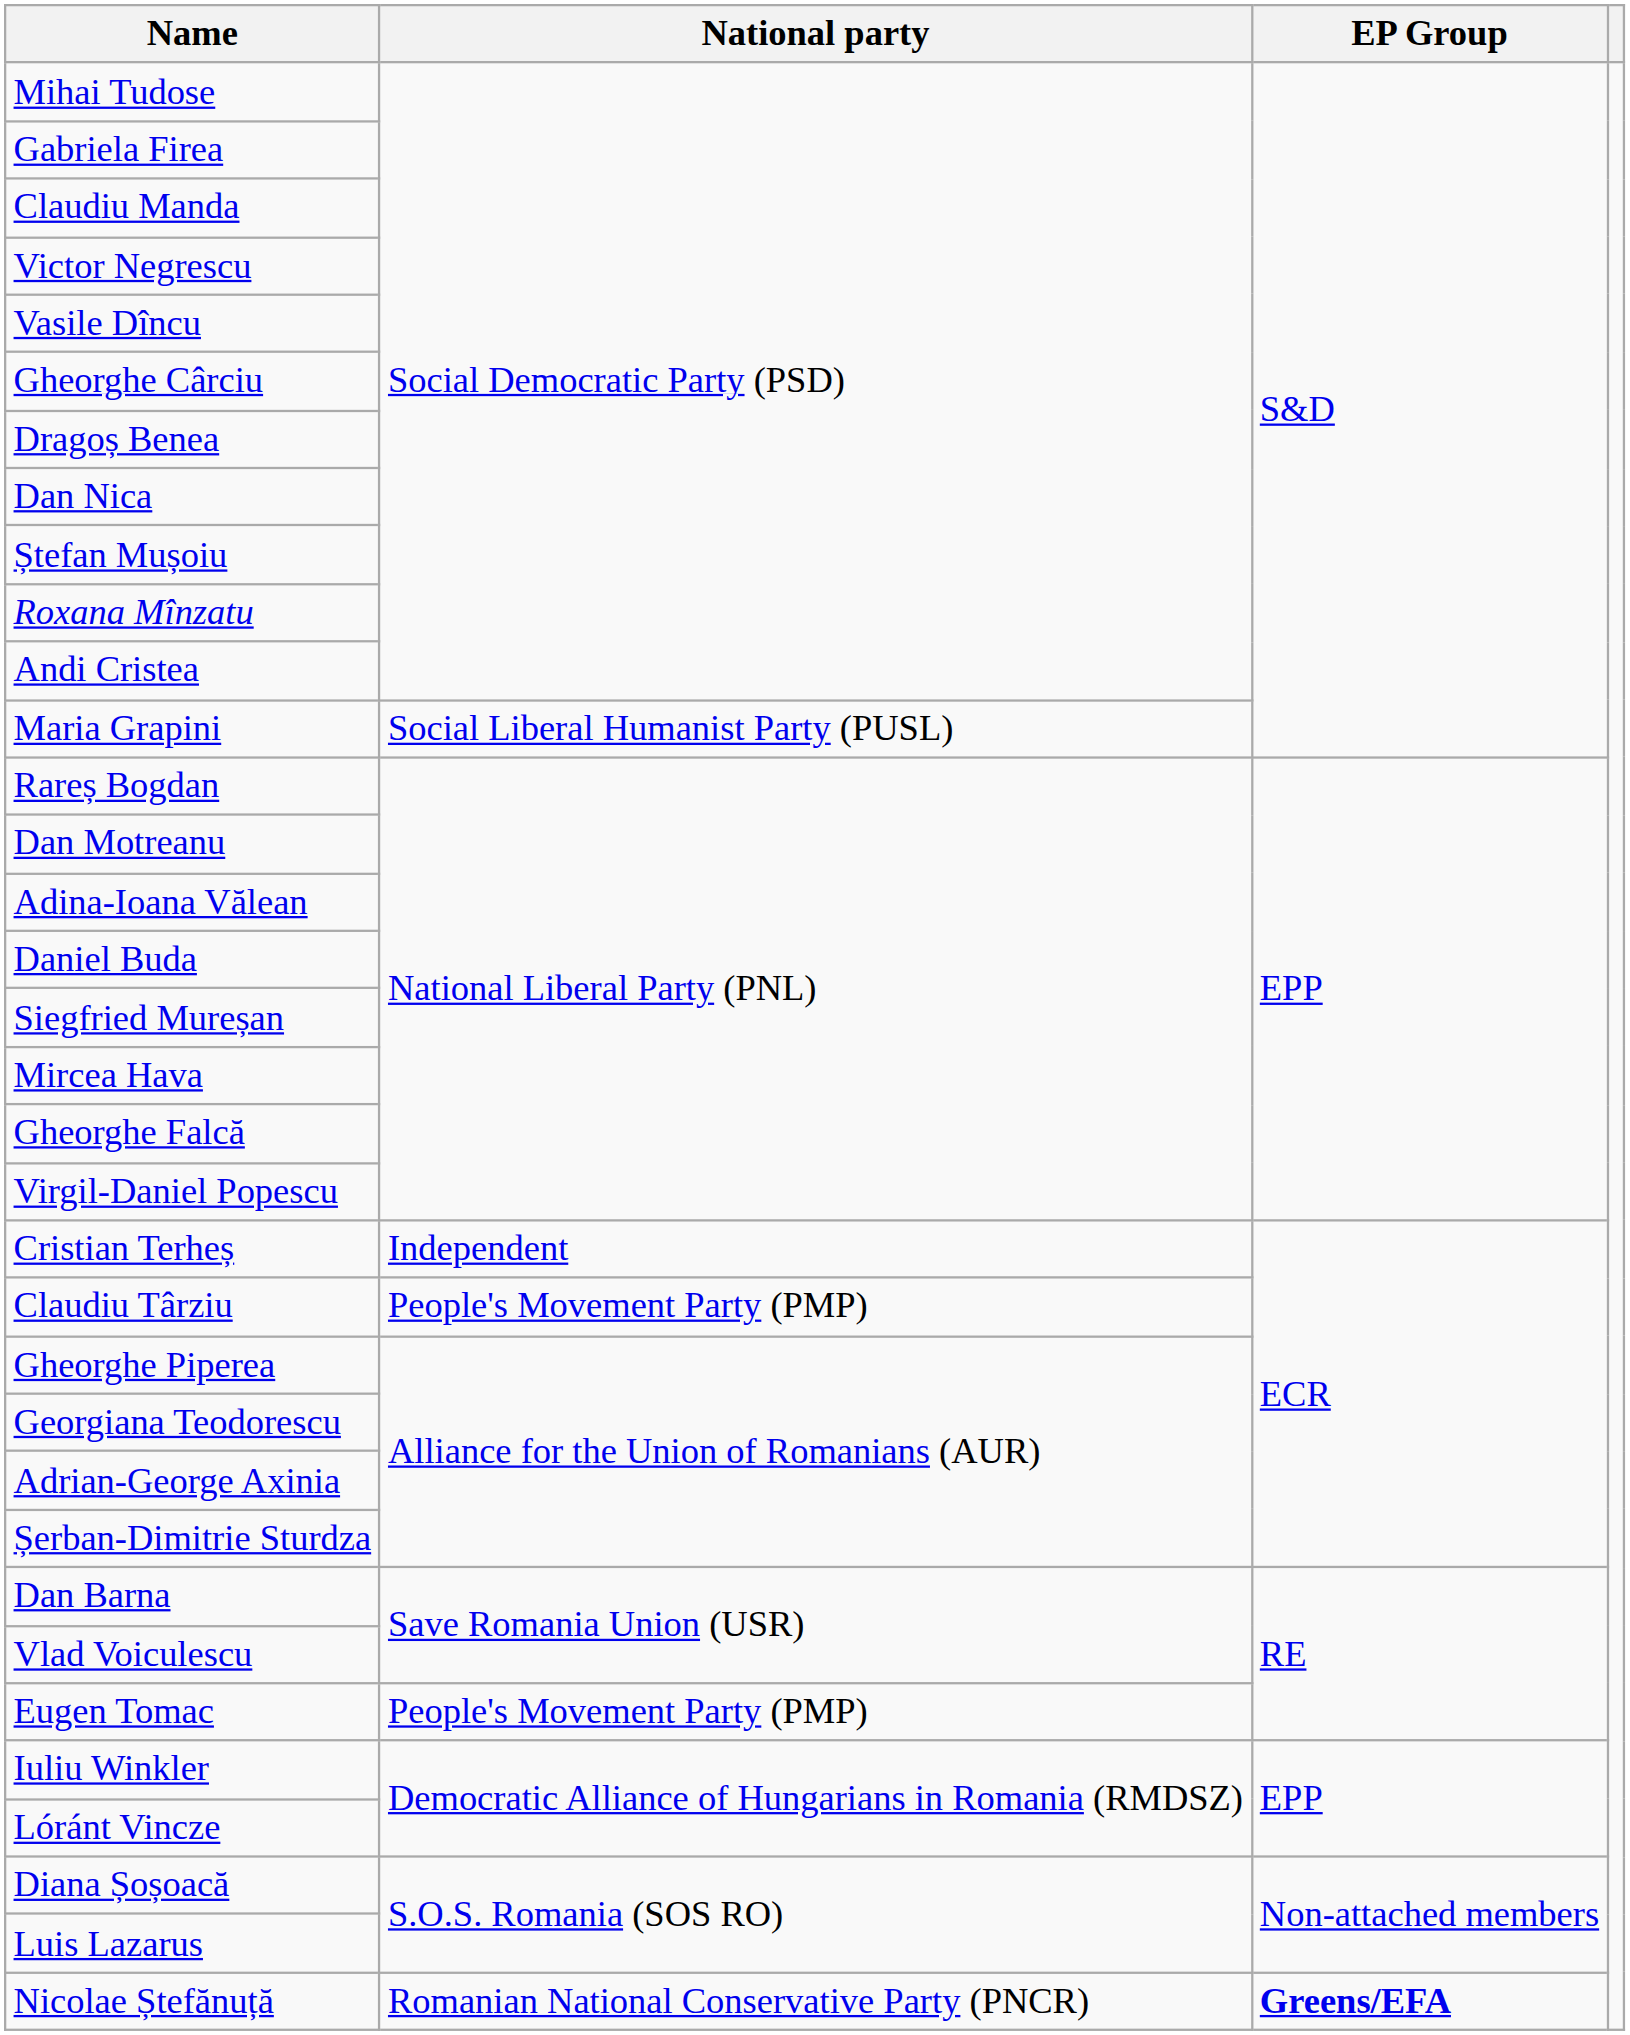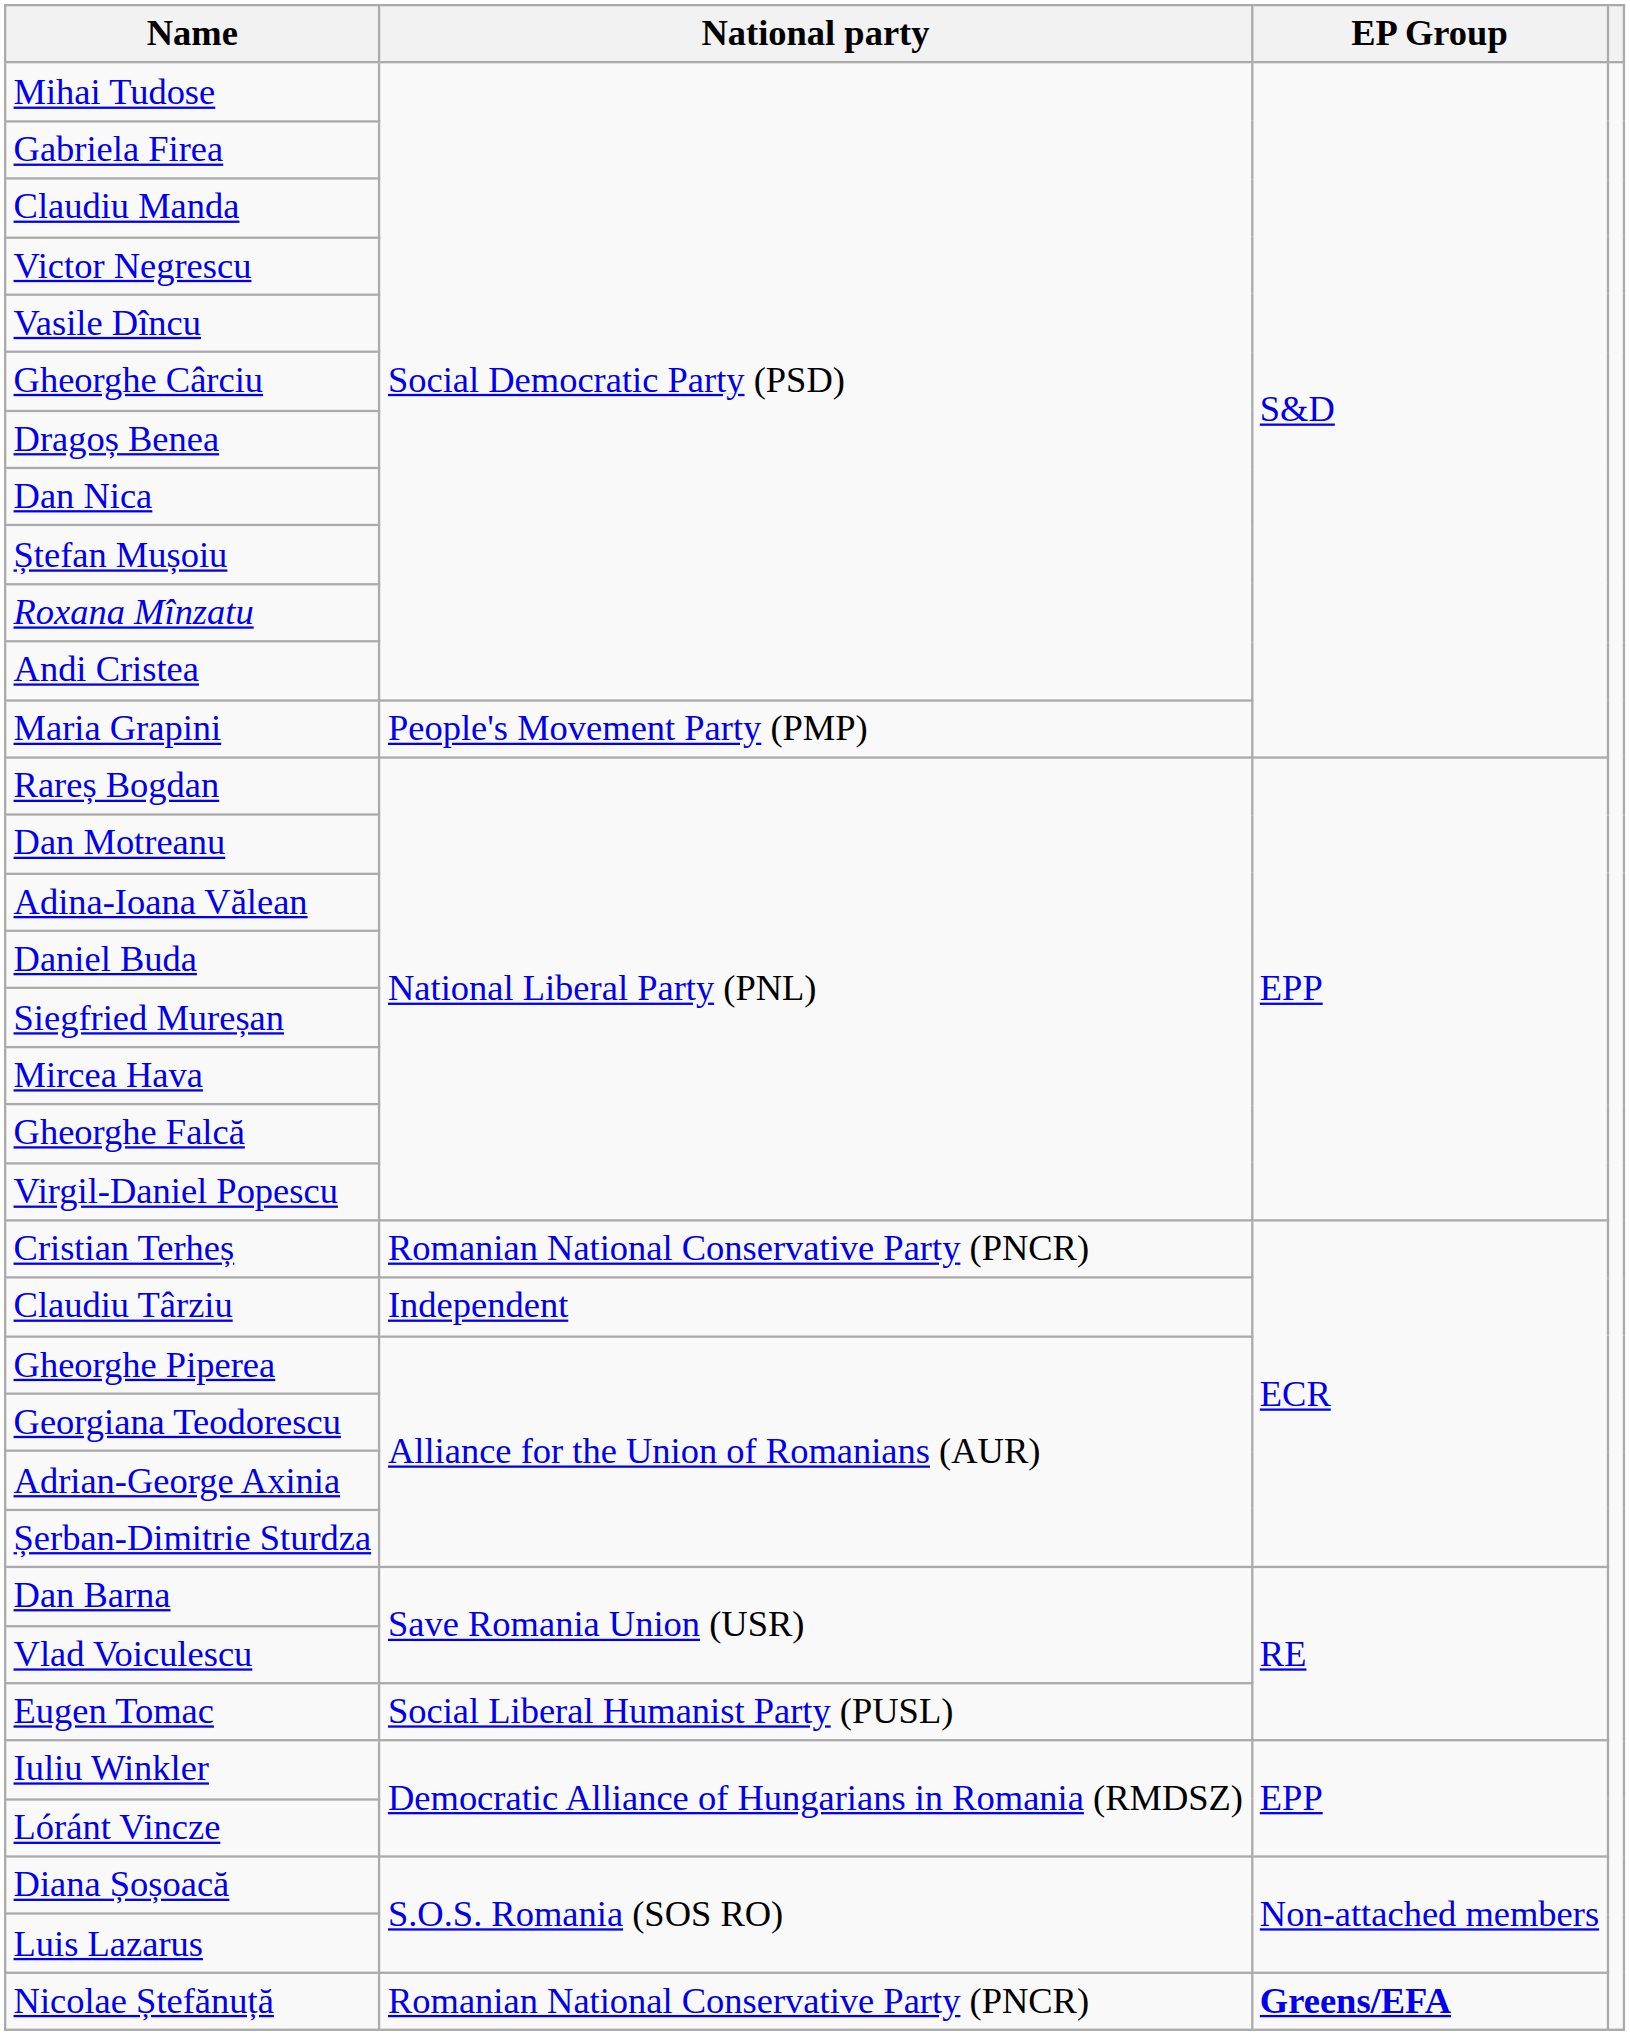 <table class="sortable wikitable">
 <tr>
 <th>Name</th>
 <th>National party</th>
 <th>EP Group</th>
 <th></th>
 </tr>
 <tr>
 <td><a href='#'>Mihai Tudose</a></td>
 <td rowspan="11"> <a href='#'>Social Democratic Party</a> (PSD)</td>
 <td rowspan="12"> <a href='#'>S&D</a></td>
 <td rowspan="34"></td>
 </tr>
 <tr>
 <td><a href='#'>Gabriela Firea</a></td>
 </tr>
 <tr>
 <td><a href='#'>Claudiu Manda</a></td>
 </tr>
 <tr>
 <td><a href='#'>Victor Negrescu</a></td>
 </tr>
 <tr>
 <td><a href='#'>Vasile Dîncu</a></td>
 </tr>
 <tr>
 <td><a href='#'>Gheorghe Cârciu</a></td>
 </tr>
 <tr>
 <td><a href='#'>Dragoș Benea</a></td>
 </tr>
 <tr>
 <td><a href='#'>Dan Nica</a></td>
 </tr>
 <tr>
 <td><a href='#'>Ștefan Mușoiu</a></td>
 </tr>
 <tr>
 <td><em><a href='#'>Roxana Mînzatu</a></em></td>
 </tr>
 <tr>
 <td><a href='#'>Andi Cristea</a></td>
 </tr>
 <tr>
 <td><a href='#'>Maria Grapini</a></td>
-<td> <a href='#'>Social Liberal Humanist Party</a> (PUSL)</td>
+<td> <a href='#'>People's Movement Party</a> (PMP)</td>
 </tr>
 <tr>
 <td><a href='#'>Rareș Bogdan</a></td>
 <td rowspan="8"> <a href='#'>National Liberal Party</a> (PNL)</td>
 <td rowspan="8"> <a href='#'>EPP</a></td>
 </tr>
 <tr>
 <td><a href='#'>Dan Motreanu</a></td>
 </tr>
 <tr>
 <td><a href='#'>Adina-Ioana Vălean</a></td>
 </tr>
 <tr>
 <td><a href='#'>Daniel Buda</a></td>
 </tr>
 <tr>
 <td><a href='#'>Siegfried Mureșan</a></td>
 </tr>
 <tr>
 <td><a href='#'>Mircea Hava</a></td>
 </tr>
 <tr>
 <td><a href='#'>Gheorghe Falcă</a></td>
 </tr>
 <tr>
 <td><a href='#'>Virgil-Daniel Popescu</a></td>
 </tr>
 <tr>
 <td><a href='#'>Cristian Terheș</a></td>
-<td> <a href='#'>Independent</a></td>
+<td> <a href='#'>Romanian National Conservative Party</a> (PNCR)</td>
 <td rowspan="6"> <a href='#'>ECR</a></td>
 </tr>
 <tr>
 <td><a href='#'>Claudiu Târziu</a></td>
-<td> <a href='#'>People's Movement Party</a> (PMP)</td>
+<td> <a href='#'>Independent</a></td>
 </tr>
 <tr>
 <td><a href='#'>Gheorghe Piperea</a></td>
 <td rowspan="4"> <a href='#'>Alliance for the Union of Romanians</a> (AUR)</td>
 </tr>
 <tr>
 <td><a href='#'>Georgiana Teodorescu</a></td>
 </tr>
 <tr>
 <td><a href='#'>Adrian-George Axinia</a></td>
 </tr>
 <tr>
 <td><a href='#'>Șerban-Dimitrie Sturdza</a></td>
 </tr>
 <tr>
 <td><a href='#'>Dan Barna</a></td>
 <td rowspan="2"> <a href='#'>Save Romania Union</a> (USR)</td>
 <td rowspan="3"> <a href='#'>RE</a></td>
 </tr>
 <tr>
 <td><a href='#'>Vlad Voiculescu</a></td>
 </tr>
 <tr>
 <td><a href='#'>Eugen Tomac</a></td>
-<td> <a href='#'>People's Movement Party</a> (PMP)</td>
+<td> <a href='#'>Social Liberal Humanist Party</a> (PUSL)</td>
 </tr>
 <tr>
 <td><a href='#'>Iuliu Winkler</a></td>
 <td rowspan="2"> <a href='#'>Democratic Alliance of Hungarians in Romania</a> (RMDSZ)</td>
 <td rowspan="2"> <a href='#'>EPP</a></td>
 </tr>
 <tr>
 <td><a href='#'>Lóránt Vincze</a></td>
 </tr>
 <tr>
 <td><a href='#'>Diana Șoșoacă</a></td>
 <td rowspan="2"> <a href='#'>S.O.S. Romania</a> (SOS RO)</td>
 <td rowspan="2"><a href='#'>Non-attached members</a></td>
 </tr>
 <tr>
 <td><a href='#'>Luis Lazarus</a></td>
 </tr>
 <tr>
 <td><a href='#'>Nicolae Ștefănuță</a></td>
 <td> <a href='#'>Romanian National Conservative Party</a> (PNCR)</td>
 <td><strong> <a href='#'>Greens/EFA</a></strong></td>
 </tr>
 </table>
